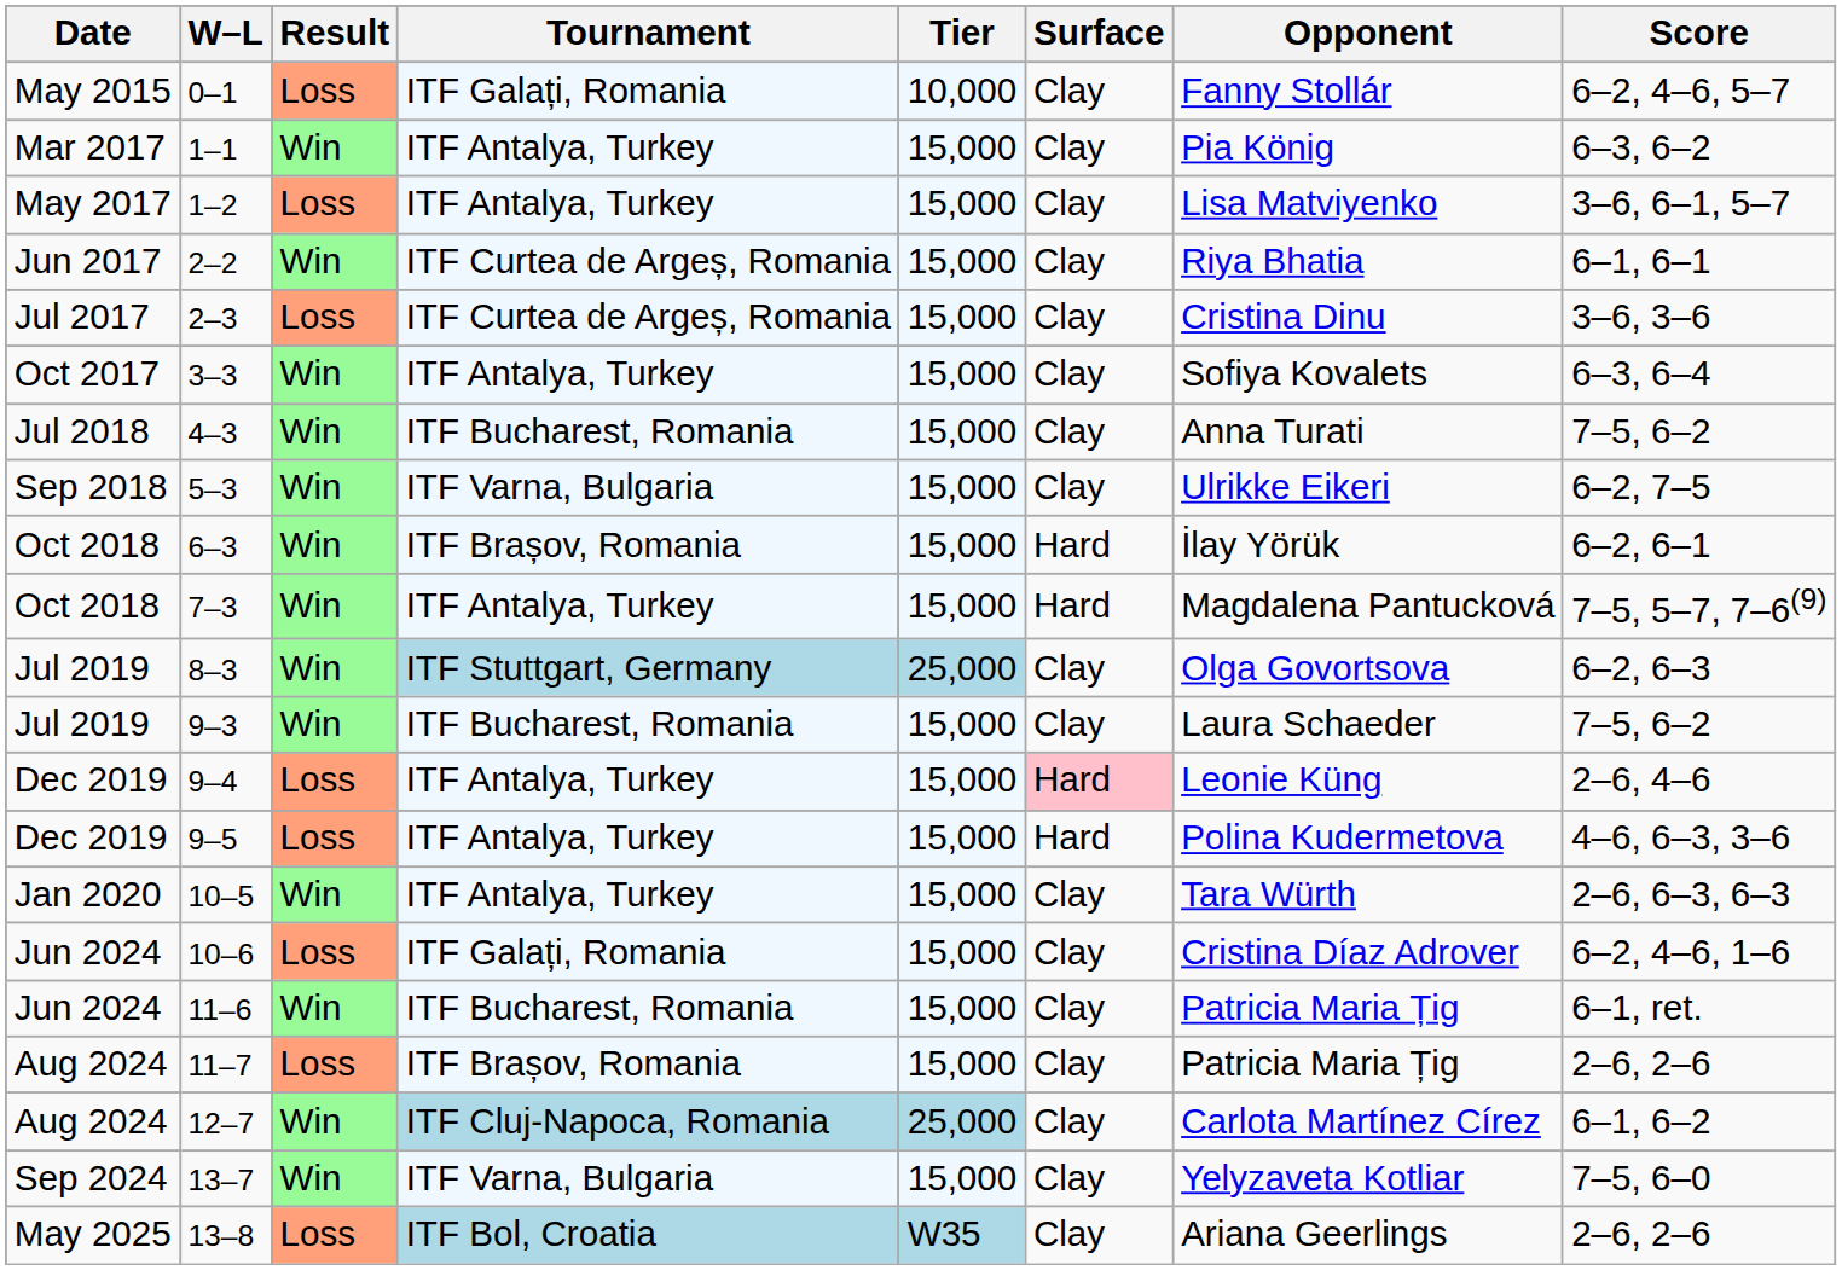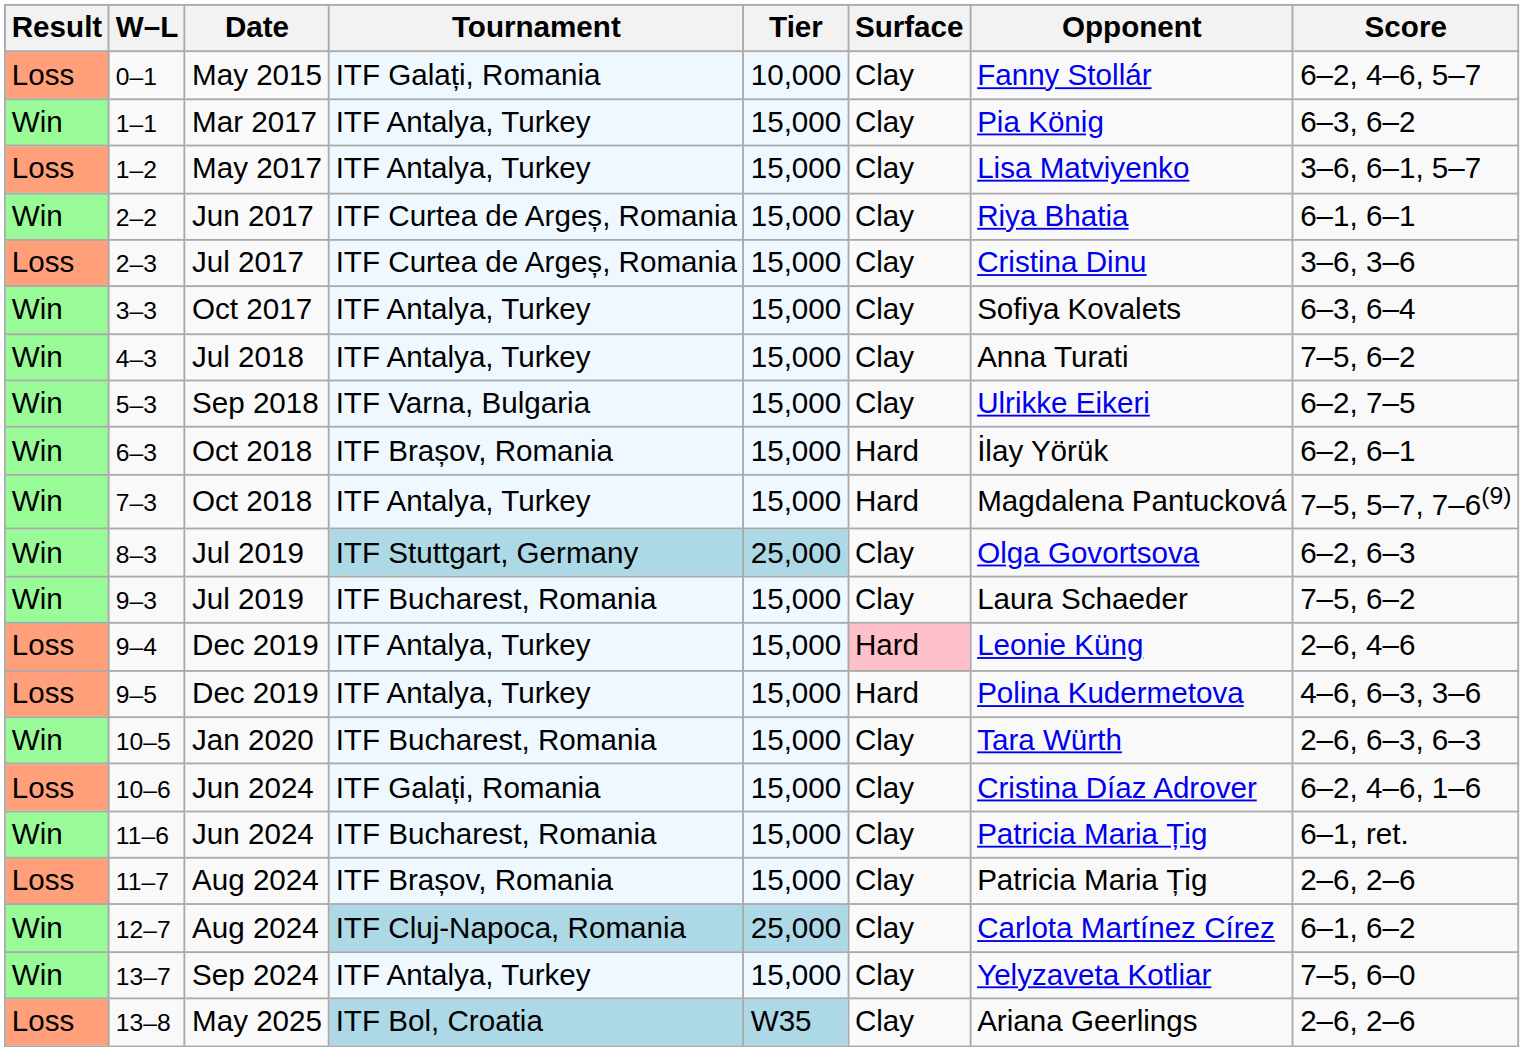 <table class="sortable wikitable">
 <tr>
+<th>Result</th>
+<th class="unsortable">W–L</th>
 <th>Date</th>
-<th class="unsortable">W–L</th>
-<th>Result</th>
 <th>Tournament</th>
 <th>Tier</th>
 <th>Surface</th>
 <th>Opponent</th>
 <th class="unsortable">Score</th>
 </tr>
 <tr>
+<td style="background:#ffa07a;">Loss</td>
+<td><small>0–1</small></td>
 <td>May 2015</td>
-<td><small>0–1</small></td>
-<td style="background:#ffa07a;">Loss</td>
 <td style="background:#f0f8ff;">ITF Galați, Romania</td>
 <td style="background:#f0f8ff;">10,000</td>
 <td>Clay</td>
 <td> <a href='#'>Fanny Stollár</a></td>
 <td>6–2, 4–6, 5–7</td>
 </tr>
 <tr>
+<td style="background:#98fb98;">Win</td>
+<td><small>1–1</small></td>
 <td>Mar 2017</td>
-<td><small>1–1</small></td>
-<td style="background:#98fb98;">Win</td>
 <td style="background:#f0f8ff;">ITF Antalya, Turkey</td>
 <td style="background:#f0f8ff;">15,000</td>
 <td>Clay</td>
 <td> <a href='#'>Pia König</a></td>
 <td>6–3, 6–2</td>
 </tr>
 <tr>
+<td style="background:#ffa07a;">Loss</td>
+<td><small>1–2</small></td>
 <td>May 2017</td>
-<td><small>1–2</small></td>
-<td style="background:#ffa07a;">Loss</td>
 <td style="background:#f0f8ff;">ITF Antalya, Turkey</td>
 <td style="background:#f0f8ff;">15,000</td>
 <td>Clay</td>
 <td> <a href='#'>Lisa Matviyenko</a></td>
 <td>3–6, 6–1, 5–7</td>
 </tr>
 <tr>
+<td style="background:#98fb98;">Win</td>
+<td><small>2–2</small></td>
 <td>Jun 2017</td>
-<td><small>2–2</small></td>
-<td style="background:#98fb98;">Win</td>
 <td style="background:#f0f8ff;">ITF Curtea de Argeș, Romania</td>
 <td style="background:#f0f8ff;">15,000</td>
 <td>Clay</td>
 <td> <a href='#'>Riya Bhatia</a></td>
 <td>6–1, 6–1</td>
 </tr>
 <tr>
+<td style="background:#ffa07a;">Loss</td>
+<td><small>2–3</small></td>
 <td>Jul 2017</td>
-<td><small>2–3</small></td>
-<td style="background:#ffa07a;">Loss</td>
 <td style="background:#f0f8ff;">ITF Curtea de Argeș, Romania</td>
 <td style="background:#f0f8ff;">15,000</td>
 <td>Clay</td>
 <td> <a href='#'>Cristina Dinu</a></td>
 <td>3–6, 3–6</td>
 </tr>
 <tr>
+<td style="background:#98fb98;">Win</td>
+<td><small>3–3</small></td>
 <td>Oct 2017</td>
-<td><small>3–3</small></td>
-<td style="background:#98fb98;">Win</td>
 <td style="background:#f0f8ff;">ITF Antalya, Turkey</td>
 <td style="background:#f0f8ff;">15,000</td>
 <td>Clay</td>
 <td> Sofiya Kovalets</td>
 <td>6–3, 6–4</td>
 </tr>
 <tr>
+<td style="background:#98fb98;">Win</td>
+<td><small>4–3</small></td>
 <td>Jul 2018</td>
-<td><small>4–3</small></td>
-<td style="background:#98fb98;">Win</td>
-<td style="background:#f0f8ff;">ITF Bucharest, Romania</td>
+<td style="background:#f0f8ff;">ITF Antalya, Turkey</td>
 <td style="background:#f0f8ff;">15,000</td>
 <td>Clay</td>
 <td> Anna Turati</td>
 <td>7–5, 6–2</td>
 </tr>
 <tr>
+<td style="background:#98fb98;">Win</td>
+<td><small>5–3</small></td>
 <td>Sep 2018</td>
-<td><small>5–3</small></td>
-<td style="background:#98fb98;">Win</td>
 <td style="background:#f0f8ff;">ITF Varna, Bulgaria</td>
 <td style="background:#f0f8ff;">15,000</td>
 <td>Clay</td>
 <td> <a href='#'>Ulrikke Eikeri</a></td>
 <td>6–2, 7–5</td>
 </tr>
 <tr>
+<td style="background:#98fb98;">Win</td>
+<td><small>6–3</small></td>
 <td>Oct 2018</td>
-<td><small>6–3</small></td>
-<td style="background:#98fb98;">Win</td>
 <td style="background:#f0f8ff;">ITF Brașov, Romania</td>
 <td style="background:#f0f8ff;">15,000</td>
 <td>Hard</td>
 <td> İlay Yörük</td>
 <td>6–2, 6–1</td>
 </tr>
 <tr>
+<td style="background:#98fb98;">Win</td>
+<td><small>7–3</small></td>
 <td>Oct 2018</td>
-<td><small>7–3</small></td>
-<td style="background:#98fb98;">Win</td>
 <td style="background:#f0f8ff;">ITF Antalya, Turkey</td>
 <td style="background:#f0f8ff;">15,000</td>
 <td>Hard</td>
 <td> Magdalena Pantucková</td>
 <td>7–5, 5–7, 7–6<sup>(9)</sup></td>
 </tr>
 <tr>
+<td style="background:#98fb98;">Win</td>
+<td><small>8–3</small></td>
 <td>Jul 2019</td>
-<td><small>8–3</small></td>
-<td style="background:#98fb98;">Win</td>
 <td style="background:lightblue;">ITF Stuttgart, Germany</td>
 <td style="background:lightblue;">25,000</td>
 <td>Clay</td>
 <td> <a href='#'>Olga Govortsova</a></td>
 <td>6–2, 6–3</td>
 </tr>
 <tr>
+<td style="background:#98fb98;">Win</td>
+<td><small>9–3</small></td>
 <td>Jul 2019</td>
-<td><small>9–3</small></td>
-<td style="background:#98fb98;">Win</td>
 <td style="background:#f0f8ff;">ITF Bucharest, Romania</td>
 <td style="background:#f0f8ff;">15,000</td>
 <td>Clay</td>
 <td> Laura Schaeder</td>
 <td>7–5, 6–2</td>
 </tr>
 <tr>
+<td style="background:#ffa07a;">Loss</td>
+<td><small>9–4</small></td>
 <td>Dec 2019</td>
-<td><small>9–4</small></td>
-<td style="background:#ffa07a;">Loss</td>
 <td style="background:#f0f8ff;">ITF Antalya, Turkey</td>
 <td style="background:#f0f8ff;">15,000</td>
 <td style="background: pink;">Hard</td>
 <td> <a href='#'>Leonie Küng</a></td>
 <td>2–6, 4–6</td>
 </tr>
 <tr>
+<td bgcolor=ffa07a>Loss</td>
+<td><small>9–5</small></td>
 <td>Dec 2019</td>
-<td><small>9–5</small></td>
-<td bgcolor=ffa07a>Loss</td>
 <td style="background:#f0f8ff;">ITF Antalya, Turkey</td>
 <td style="background:#f0f8ff;">15,000</td>
 <td>Hard</td>
 <td> <a href='#'>Polina Kudermetova</a></td>
 <td>4–6, 6–3, 3–6</td>
 </tr>
 <tr>
+<td style="background:#98fb98;">Win</td>
+<td><small>10–5</small></td>
 <td>Jan 2020</td>
-<td><small>10–5</small></td>
-<td style="background:#98fb98;">Win</td>
-<td style="background:#f0f8ff;">ITF Antalya, Turkey</td>
+<td style="background:#f0f8ff;">ITF Bucharest, Romania</td>
 <td style="background:#f0f8ff;">15,000</td>
 <td>Clay</td>
 <td> <a href='#'>Tara Würth</a></td>
 <td>2–6, 6–3, 6–3</td>
 </tr>
 <tr>
+<td bgcolor=ffa07a>Loss</td>
+<td><small>10–6</small></td>
 <td>Jun 2024</td>
-<td><small>10–6</small></td>
-<td bgcolor=ffa07a>Loss</td>
 <td style="background:#f0f8ff;">ITF Galați, Romania</td>
 <td style="background:#f0f8ff;">15,000</td>
 <td>Clay</td>
 <td> <a href='#'>Cristina Díaz Adrover</a></td>
 <td>6–2, 4–6, 1–6</td>
 </tr>
 <tr>
+<td style="background:#98fb98;">Win</td>
+<td><small>11–6</small></td>
 <td>Jun 2024</td>
-<td><small>11–6</small></td>
-<td style="background:#98fb98;">Win</td>
 <td style="background:#f0f8ff;">ITF Bucharest, Romania</td>
 <td style="background:#f0f8ff;">15,000</td>
 <td>Clay</td>
 <td> <a href='#'>Patricia Maria Țig</a></td>
 <td>6–1, ret.</td>
 </tr>
 <tr>
+<td bgcolor=ffa07a>Loss</td>
+<td><small>11–7</small></td>
 <td>Aug 2024</td>
-<td><small>11–7</small></td>
-<td bgcolor=ffa07a>Loss</td>
 <td style="background:#f0f8ff;">ITF Brașov, Romania</td>
 <td style="background:#f0f8ff;">15,000</td>
 <td>Clay</td>
 <td> Patricia Maria Țig</td>
 <td>2–6, 2–6</td>
 </tr>
 <tr>
+<td style="background:#98fb98;">Win</td>
+<td><small>12–7</small></td>
 <td>Aug 2024</td>
-<td><small>12–7</small></td>
-<td style="background:#98fb98;">Win</td>
 <td style="background:lightblue;">ITF Cluj-Napoca, Romania</td>
 <td style="background:lightblue;">25,000</td>
 <td>Clay</td>
 <td> <a href='#'>Carlota Martínez Círez</a></td>
 <td>6–1, 6–2</td>
 </tr>
 <tr>
+<td style="background:#98fb98;">Win</td>
+<td><small>13–7</small></td>
 <td>Sep 2024</td>
-<td><small>13–7</small></td>
-<td style="background:#98fb98;">Win</td>
-<td style="background:#f0f8ff;">ITF Varna, Bulgaria</td>
+<td style="background:#f0f8ff;">ITF Antalya, Turkey</td>
 <td style="background:#f0f8ff;">15,000</td>
 <td>Clay</td>
 <td> <a href='#'>Yelyzaveta Kotliar</a></td>
 <td>7–5, 6–0</td>
 </tr>
 <tr>
+<td bgcolor=ffa07a>Loss</td>
+<td><small>13–8</small></td>
 <td>May 2025</td>
-<td><small>13–8</small></td>
-<td bgcolor=ffa07a>Loss</td>
 <td style="background:lightblue;">ITF Bol, Croatia</td>
 <td style="background:lightblue;">W35</td>
 <td>Clay</td>
 <td> Ariana Geerlings</td>
 <td>2–6, 2–6</td>
 </tr>
 </table>
